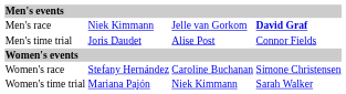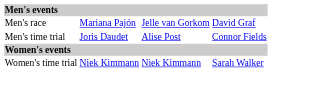 <table>
 <tr style="background:#ccc;">
 <td colspan=4><strong>Men's events</strong></td>
 </tr>
 <tr>
 <td>Men's race<br></td>
-<td><a href='#'>Niek Kimmann</a><br></td>
+<td><a href='#'>Mariana Pajón</a><br></td>
 <td><a href='#'>Jelle van Gorkom</a><br></td>
-<td><strong><a href='#'>David Graf</a><br></strong></td>
+<td><a href='#'>David Graf</a><br></td>
 </tr>
 <tr>
 <td>Men's time trial<br></td>
 <td><a href='#'>Joris Daudet</a><br></td>
 <td><a href='#'>Alise Post</a><br></td>
 <td><a href='#'>Connor Fields</a><br></td>
 </tr>
 <tr style="background:#ccc;">
 <td colspan=4><strong>Women's events</strong></td>
 </tr>
 <tr>
-<td>Women's race<br></td>
-<td><a href='#'>Stefany Hernández</a><br></td>
-<td><a href='#'>Caroline Buchanan</a><br></td>
-<td><a href='#'>Simone Christensen</a><br></td>
-</tr>
-<tr>
 <td>Women's time trial<br></td>
-<td><a href='#'>Mariana Pajón</a><br></td>
+<td><a href='#'>Niek Kimmann</a><br></td>
 <td><a href='#'>Niek Kimmann</a><br></td>
 <td><a href='#'>Sarah Walker</a><br></td>
 </tr>
 </table>
